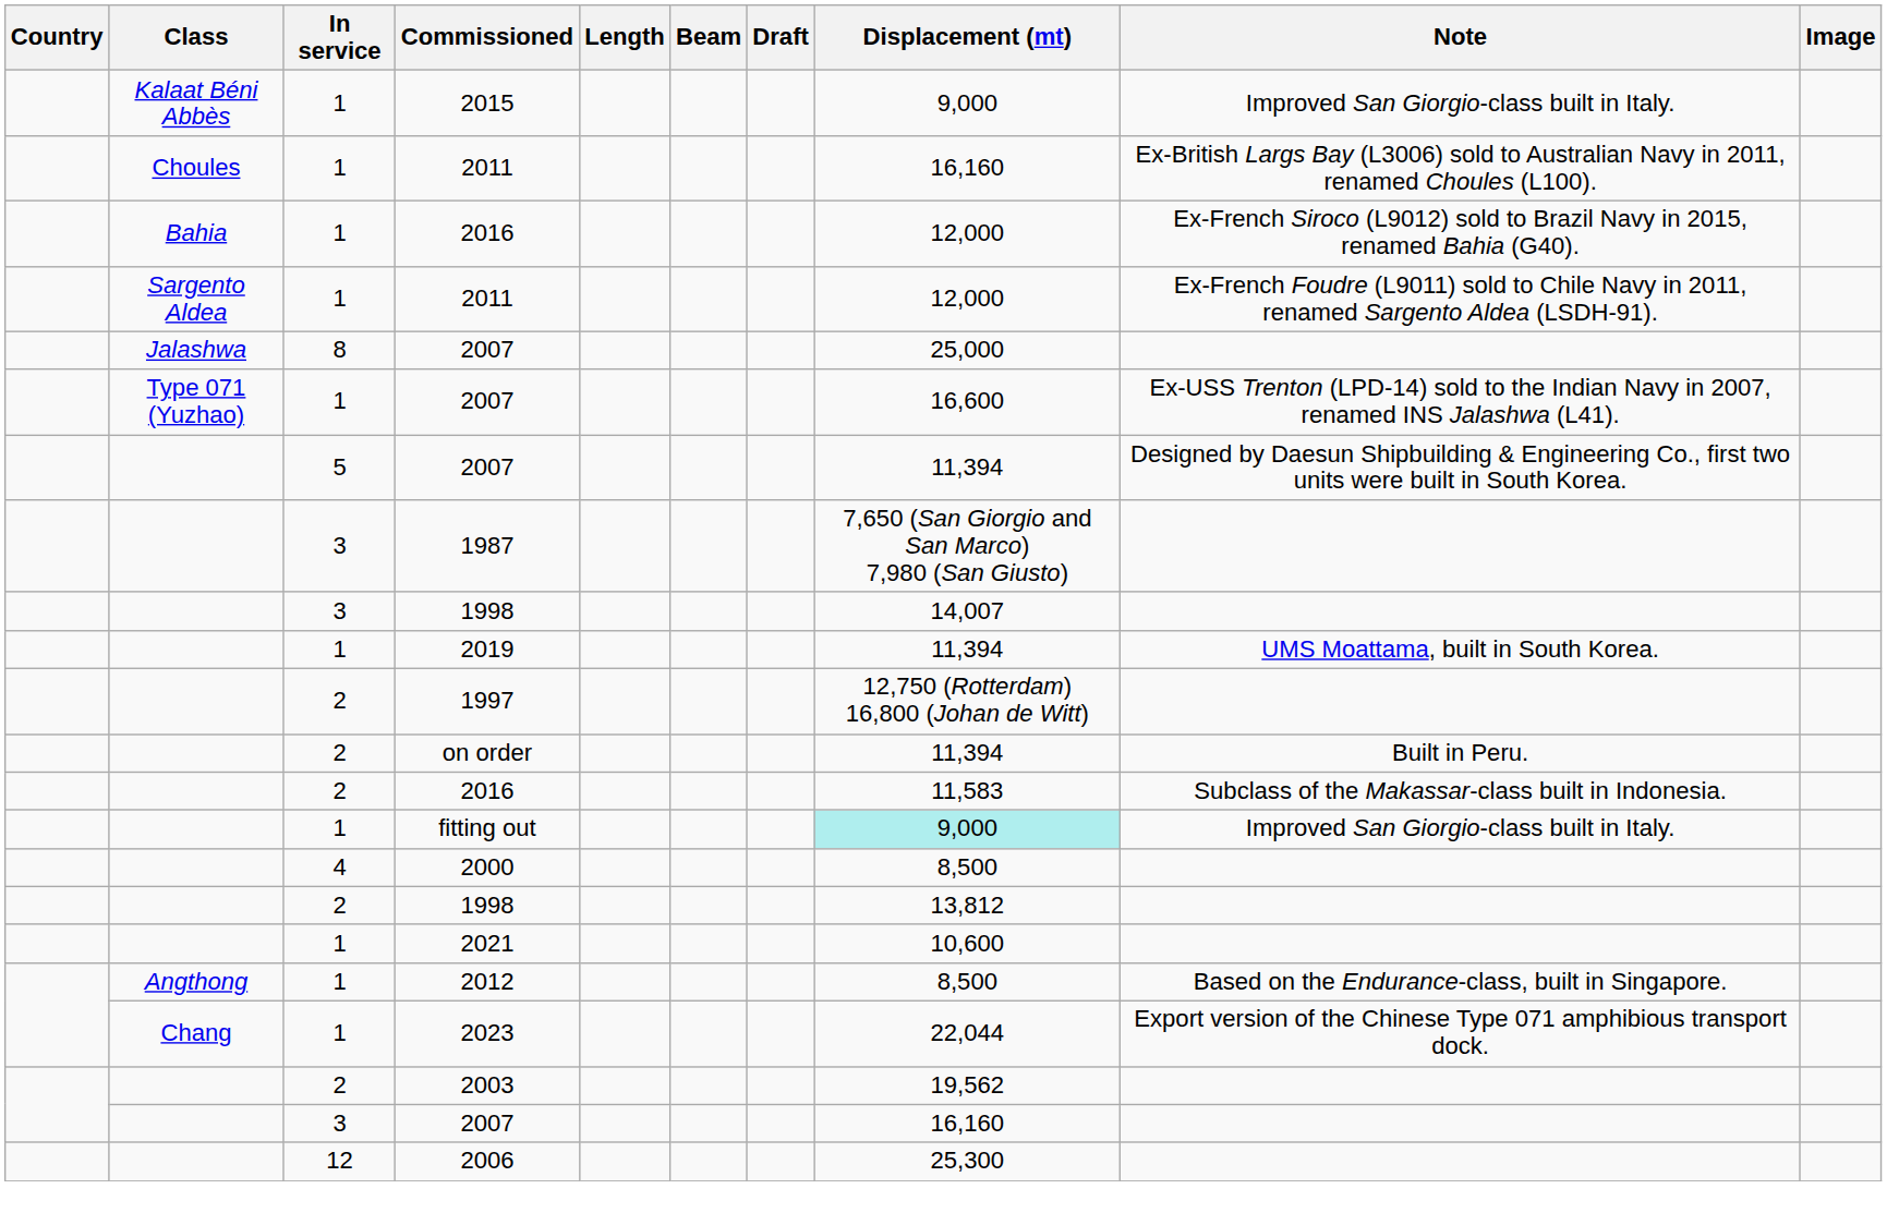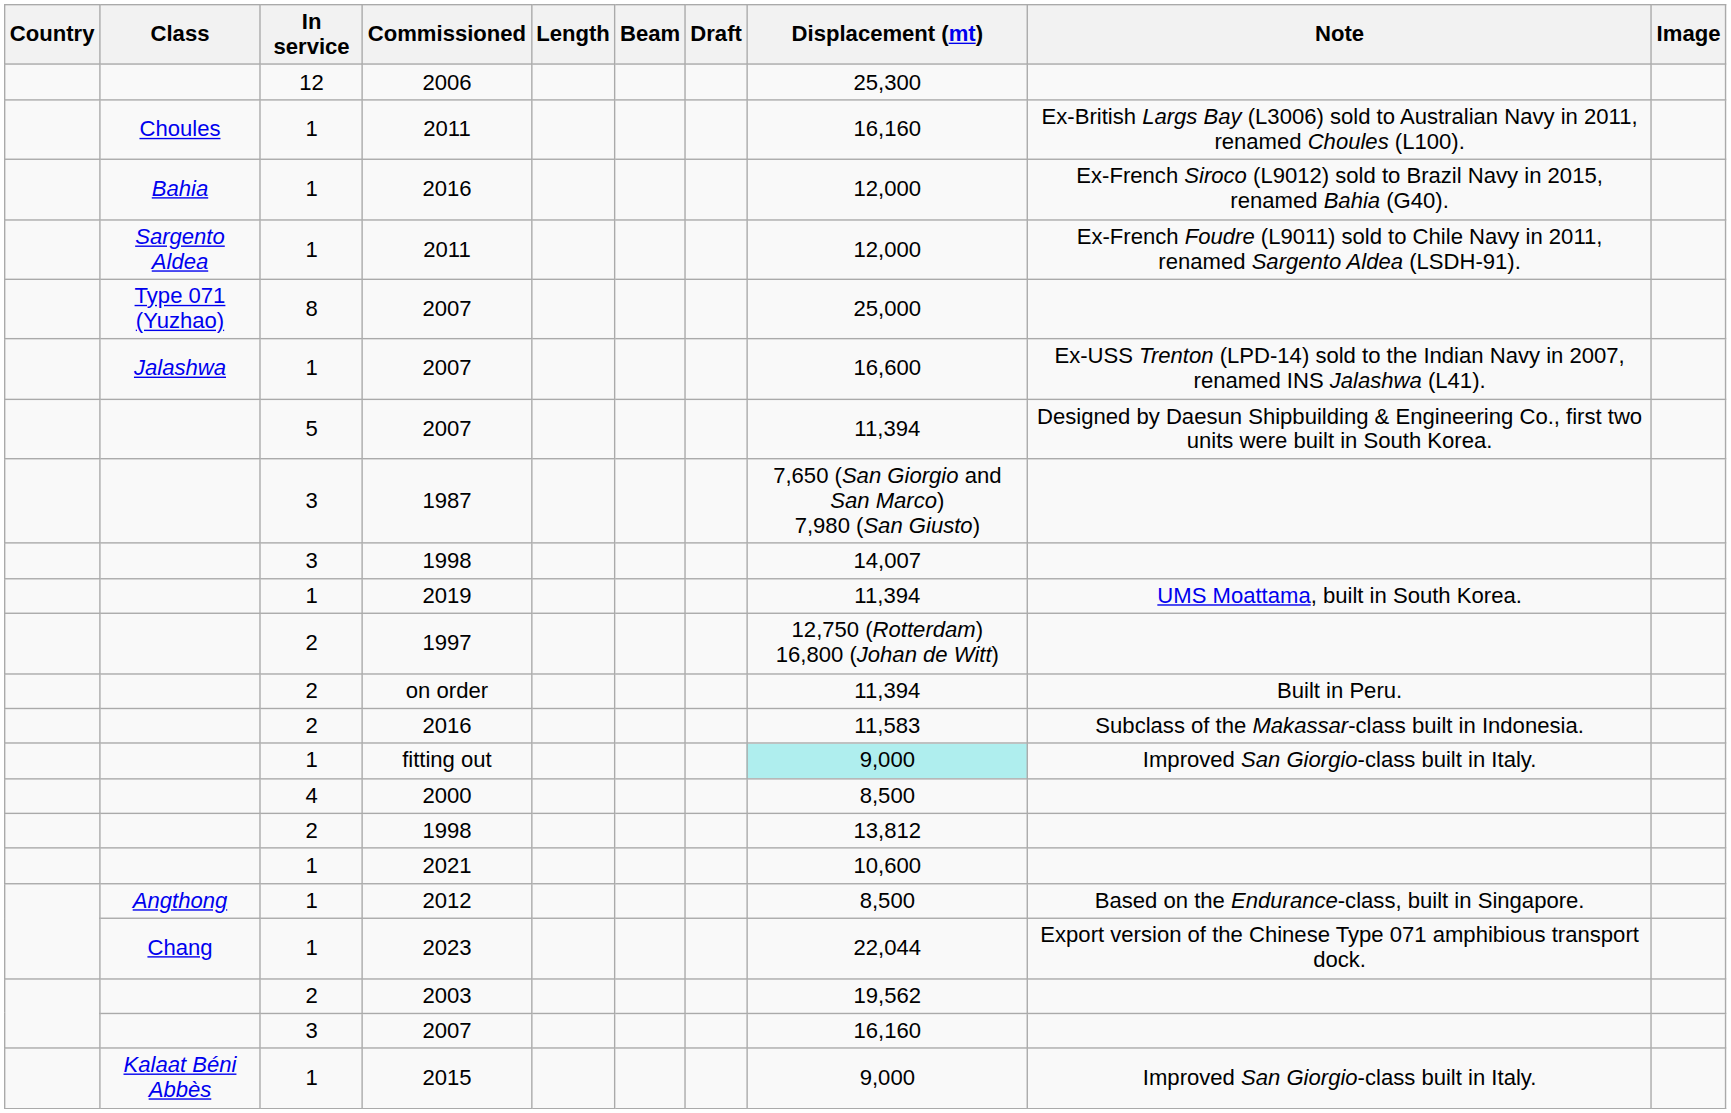 <table class="wikitable sortable" style="text-align:center">
 <tr>
 <th>Country</th>
 <th>Class</th>
 <th>In service</th>
 <th>Commissioned</th>
 <th>Length</th>
 <th>Beam</th>
 <th>Draft</th>
 <th>Displacement (<a href='#'>mt</a>)</th>
 <th>Note</th>
 <th>Image</th>
 </tr>
 <tr>
 <td style="text-align:left"></td>
-<td><a href='#'><em>Kalaat Béni Abbès</em></a></td>
-<td>1</td>
-<td>2015</td>
+<td></td>
+<td>12</td>
+<td>2006</td>
 <td></td>
 <td></td>
 <td></td>
-<td>9,000</td>
-<td>Improved <em>San Giorgio</em>-class built in Italy.</td>
+<td>25,300</td>
+<td></td>
 <td></td>
 </tr>
 <tr>
 <td style="text-align:left"></td>
 <td><a href='#'>Choules</a></td>
 <td>1</td>
 <td>2011</td>
 <td></td>
 <td></td>
 <td></td>
 <td>16,160</td>
 <td>Ex-British <em>Largs Bay</em> (L3006) sold to Australian Navy in 2011, renamed <em>Choules</em> (L100).</td>
 <td></td>
 </tr>
 <tr>
 <td style="text-align:left"></td>
 <td><a href='#'><em>Bahia</em></a></td>
 <td>1</td>
 <td>2016</td>
 <td></td>
 <td></td>
 <td></td>
 <td>12,000</td>
 <td>Ex-French <em>Siroco</em> (L9012) sold to Brazil Navy in 2015, renamed <em>Bahia</em> (G40).</td>
 <td></td>
 </tr>
 <tr>
 <td style="text-align:left"></td>
 <td><a href='#'><em>Sargento Aldea</em></a></td>
 <td>1</td>
 <td>2011</td>
 <td></td>
 <td></td>
 <td></td>
 <td>12,000</td>
 <td>Ex-French <em>Foudre</em> (L9011) sold to Chile Navy in 2011, renamed <em>Sargento Aldea</em> (LSDH-91).</td>
 <td></td>
 </tr>
 <tr>
 <td style="text-align:left"></td>
-<td><a href='#'><em>Jalashwa</em></a></td>
+<td><a href='#'>Type 071 (Yuzhao)</a></td>
 <td>8</td>
 <td>2007</td>
 <td></td>
 <td></td>
 <td></td>
 <td>25,000</td>
 <td></td>
 <td></td>
 </tr>
 <tr>
 <td style="text-align:left"></td>
-<td><a href='#'>Type 071 (Yuzhao)</a></td>
+<td><a href='#'><em>Jalashwa</em></a></td>
 <td>1</td>
 <td>2007</td>
 <td></td>
 <td></td>
 <td></td>
 <td>16,600</td>
 <td>Ex-USS <em>Trenton</em> (LPD-14) sold to the Indian Navy in 2007, renamed INS <em>Jalashwa</em> (L41).</td>
 <td></td>
 </tr>
 <tr>
 <td style="text-align:left"></td>
 <td></td>
 <td>5</td>
 <td>2007</td>
 <td></td>
 <td></td>
 <td></td>
 <td>11,394</td>
 <td>Designed by Daesun Shipbuilding & Engineering Co., first two units were built in South Korea.</td>
 <td></td>
 </tr>
 <tr>
 <td style="text-align:left"></td>
 <td></td>
 <td>3</td>
 <td>1987</td>
 <td></td>
 <td></td>
 <td></td>
 <td>7,650 (<em>San Giorgio</em> and <em>San Marco</em>)<br>7,980 (<em>San Giusto</em>)</td>
 <td></td>
 <td></td>
 </tr>
 <tr>
 <td style="text-align:left"></td>
 <td></td>
 <td>3</td>
 <td>1998</td>
 <td></td>
 <td></td>
 <td></td>
 <td>14,007</td>
 <td></td>
 <td></td>
 </tr>
 <tr>
 <td style="text-align:left"></td>
 <td></td>
 <td>1</td>
 <td>2019</td>
 <td></td>
 <td></td>
 <td></td>
 <td>11,394</td>
 <td><a href='#'>UMS Moattama</a>, built in South Korea.</td>
 <td></td>
 </tr>
 <tr>
 <td style="text-align:left"></td>
 <td></td>
 <td>2</td>
 <td>1997</td>
 <td></td>
 <td></td>
 <td></td>
 <td>12,750 (<em>Rotterdam</em>)<br>16,800 (<em>Johan de Witt</em>)</td>
 <td></td>
 <td></td>
 </tr>
 <tr>
 <td style="text-align:left"></td>
 <td></td>
 <td>2</td>
 <td>on order</td>
 <td></td>
 <td></td>
 <td></td>
 <td>11,394</td>
 <td>Built in Peru.</td>
 <td></td>
 </tr>
 <tr>
 <td style="text-align:left"></td>
 <td></td>
 <td>2</td>
 <td>2016</td>
 <td></td>
 <td></td>
 <td></td>
 <td>11,583</td>
 <td>Subclass of the <em>Makassar</em>-class built in Indonesia.</td>
 <td></td>
 </tr>
 <tr>
 <td style="text-align:left"></td>
 <td></td>
 <td>1</td>
 <td>fitting out</td>
 <td></td>
 <td></td>
 <td></td>
 <td style="background: paleturquoise;">9,000</td>
 <td>Improved <em>San Giorgio</em>-class built in Italy.</td>
 <td></td>
 </tr>
 <tr>
 <td style="text-align:left"></td>
 <td></td>
 <td>4</td>
 <td>2000</td>
 <td></td>
 <td></td>
 <td></td>
 <td>8,500</td>
 <td></td>
 <td></td>
 </tr>
 <tr>
 <td style="text-align:left"></td>
 <td></td>
 <td>2</td>
 <td>1998</td>
 <td></td>
 <td></td>
 <td></td>
 <td>13,812</td>
 <td></td>
 <td></td>
 </tr>
 <tr>
 <td style="text-align:left"></td>
 <td></td>
 <td>1</td>
 <td>2021</td>
 <td></td>
 <td></td>
 <td></td>
 <td>10,600</td>
 <td></td>
 <td></td>
 </tr>
 <tr>
 <td rowspan=2 style="text-align:left"></td>
 <td><a href='#'><em>Angthong</em></a></td>
 <td>1</td>
 <td>2012</td>
 <td></td>
 <td></td>
 <td></td>
 <td>8,500</td>
 <td>Based on the <em>Endurance</em>-class, built in Singapore.</td>
 <td></td>
 </tr>
 <tr>
 <td><a href='#'>Chang</a></td>
 <td>1</td>
 <td>2023</td>
 <td></td>
 <td></td>
 <td></td>
 <td>22,044</td>
 <td>Export version of the Chinese Type 071 amphibious transport dock.</td>
 <td></td>
 </tr>
 <tr>
 <td rowspan=2 style="text-align:left"></td>
 <td></td>
 <td>2</td>
 <td>2003</td>
 <td></td>
 <td></td>
 <td></td>
 <td>19,562</td>
 <td></td>
 <td></td>
 </tr>
 <tr>
 <td></td>
 <td>3</td>
 <td>2007</td>
 <td></td>
 <td></td>
 <td></td>
 <td>16,160</td>
 <td></td>
 <td></td>
 </tr>
 <tr>
 <td style="text-align:left"></td>
-<td></td>
-<td>12</td>
-<td>2006</td>
+<td><a href='#'><em>Kalaat Béni Abbès</em></a></td>
+<td>1</td>
+<td>2015</td>
 <td></td>
 <td></td>
 <td></td>
-<td>25,300</td>
-<td></td>
+<td>9,000</td>
+<td>Improved <em>San Giorgio</em>-class built in Italy.</td>
 <td></td>
 </tr>
 </table>
